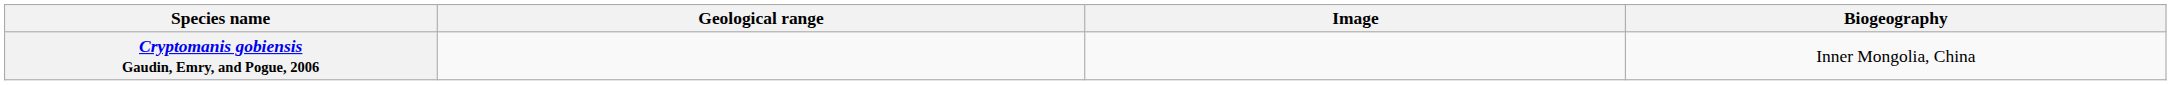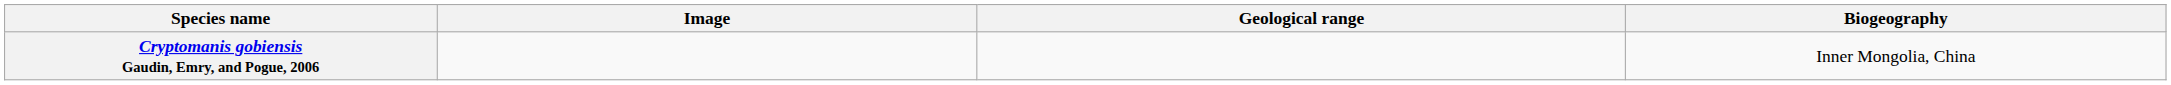 <table class="wikitable" style="width:100%; text-align:center">
 <tr>
 <th scope="col" style="width:20%; min-width:180px;">Species name</th>
+<th scope="col" style="width:25%;">Image</th>
 <th scope="col" style="width:30%; min-width:180px;">Geological range</th>
-<th scope="col" style="width:25%;">Image</th>
 <th scope="col" style="width:25%;">Biogeography</th>
 </tr>
 <tr>
 <th scope="row"><em><a href='#'>Cryptomanis gobiensis</a></em><br><small>Gaudin, Emry, and Pogue, 2006</small></th>
 <td></td>
 <td></td>
 <td>Inner Mongolia, China</td>
 </tr>
 </table>
